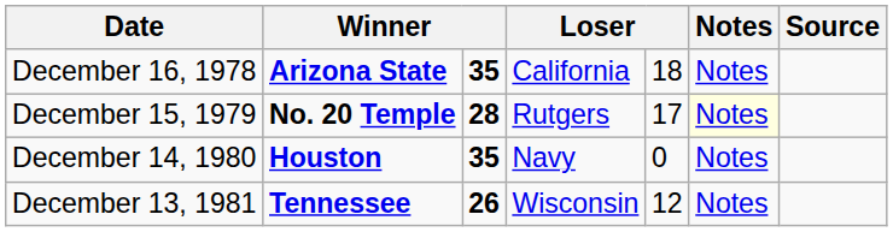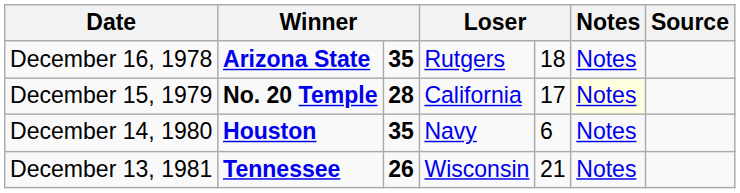 <table class="wikitable">
 <tr>
 <th>Date</th>
 <th colspan="2">Winner</th>
 <th colspan="2">Loser</th>
 <th>Notes</th>
 <th>Source</th>
 </tr>
 <tr>
 <td>December 16, 1978</td>
 <td><strong><a href='#'>Arizona State</a></strong></td>
 <td><strong>35</strong></td>
-<td><a href='#'>California</a></td>
+<td><a href='#'>Rutgers</a></td>
 <td>18</td>
 <td><a href='#'>Notes</a></td>
 <td></td>
 </tr>
 <tr>
 <td>December 15, 1979</td>
 <td><strong>No. 20 <a href='#'>Temple</a></strong></td>
 <td><strong>28</strong></td>
-<td><a href='#'>Rutgers</a></td>
+<td><a href='#'>California</a></td>
 <td>17</td>
 <td style="background: lightyellow;"><a href='#'>Notes</a></td>
 <td></td>
 </tr>
 <tr>
 <td>December 14, 1980</td>
 <td><strong><a href='#'>Houston</a></strong></td>
 <td><strong>35</strong></td>
 <td><a href='#'>Navy</a></td>
-<td>0</td>
+<td>6</td>
 <td><a href='#'>Notes</a></td>
 <td></td>
 </tr>
 <tr>
 <td>December 13, 1981</td>
 <td><strong><a href='#'>Tennessee</a></strong></td>
 <td><strong>26</strong></td>
 <td><a href='#'>Wisconsin</a></td>
-<td>12</td>
+<td>21</td>
 <td><a href='#'>Notes</a></td>
 <td></td>
 </tr>
 </table>
